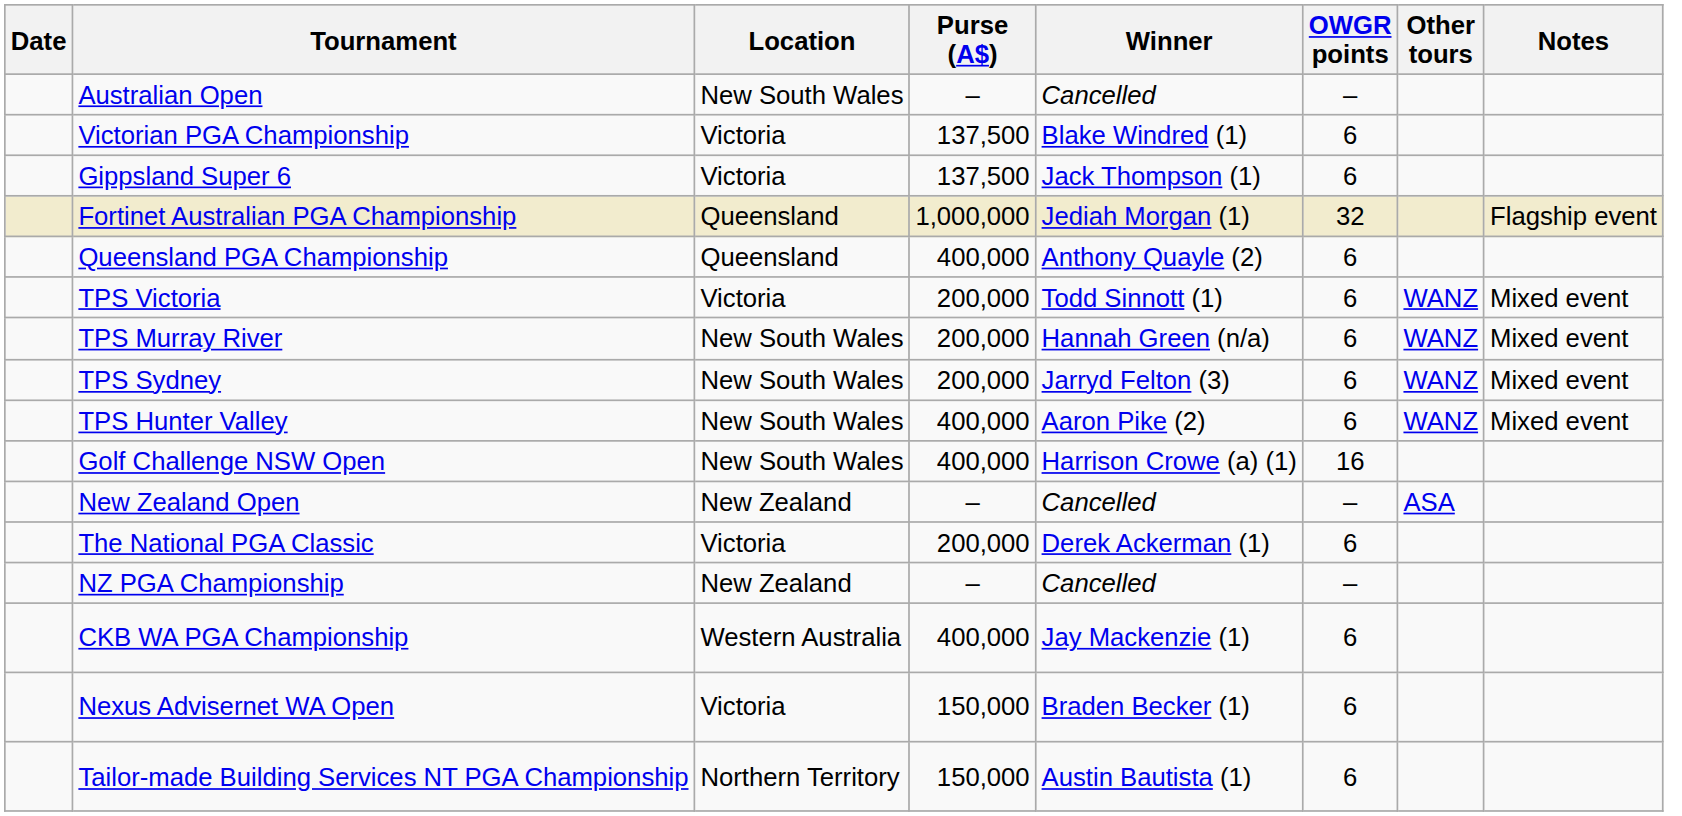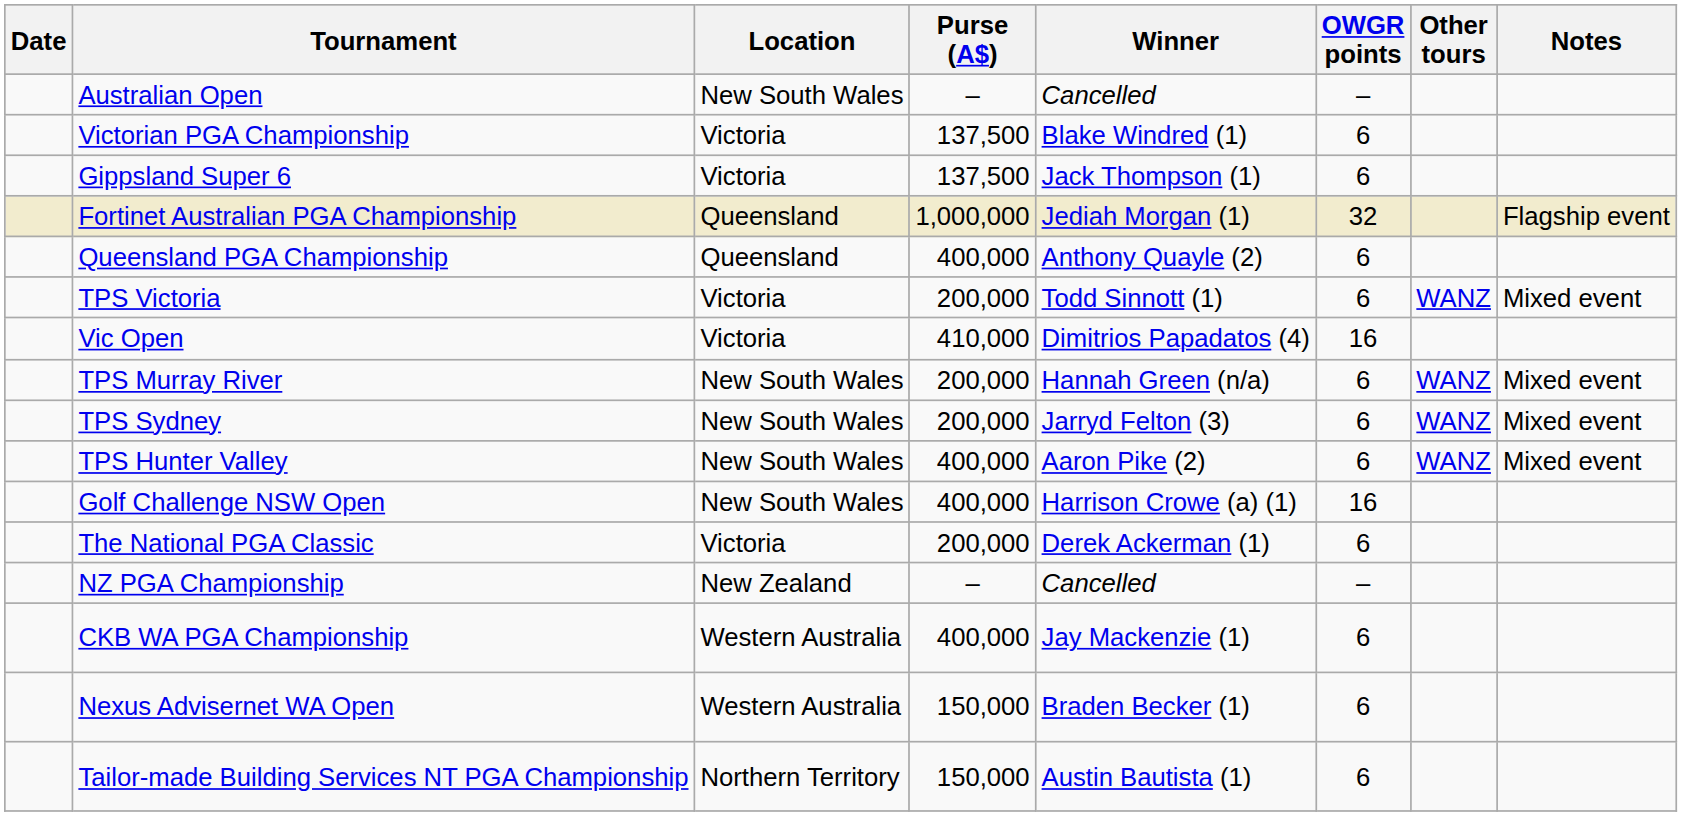 <table class="wikitable" style="font-size:95%">
 <tr>
 <th>Date</th>
 <th>Tournament</th>
 <th>Location</th>
 <th>Purse<br>(<a href='#'>A$</a>)</th>
 <th>Winner</th>
 <th><a href='#'>OWGR</a><br>points</th>
 <th>Other<br>tours</th>
 <th>Notes</th>
 </tr>
 <tr>
 <td><s></s></td>
 <td><a href='#'>Australian Open</a></td>
 <td>New South Wales</td>
 <td align=center>–</td>
 <td><em>Cancelled</em></td>
 <td align=center>–</td>
 <td></td>
 <td></td>
 </tr>
 <tr>
 <td><br><s></s></td>
 <td><a href='#'>Victorian PGA Championship</a></td>
 <td>Victoria</td>
 <td align=right>137,500</td>
 <td> <a href='#'>Blake Windred</a> (1)</td>
 <td align=center>6</td>
 <td></td>
 <td></td>
 </tr>
 <tr>
 <td><br><s></s></td>
 <td><a href='#'>Gippsland Super 6</a></td>
 <td>Victoria</td>
 <td align=right>137,500</td>
 <td> <a href='#'>Jack Thompson</a> (1)</td>
 <td align=center>6</td>
 <td></td>
 <td></td>
 </tr>
 <tr style="background:#f2ecce;">
 <td><br><s></s></td>
 <td><a href='#'>Fortinet Australian PGA Championship</a></td>
 <td>Queensland</td>
 <td align=right>1,000,000</td>
 <td> <a href='#'>Jediah Morgan</a> (1)</td>
 <td align=center>32</td>
 <td></td>
 <td>Flagship event</td>
 </tr>
 <tr>
 <td></td>
 <td><a href='#'>Queensland PGA Championship</a></td>
 <td>Queensland</td>
 <td align=right>400,000</td>
 <td> <a href='#'>Anthony Quayle</a> (2)</td>
 <td align=center>6</td>
 <td></td>
 <td></td>
 </tr>
 <tr>
 <td></td>
 <td><a href='#'>TPS Victoria</a></td>
 <td>Victoria</td>
 <td align=right>200,000</td>
 <td> <a href='#'>Todd Sinnott</a> (1)</td>
 <td align=center>6</td>
 <td><a href='#'>WANZ</a></td>
 <td>Mixed event</td>
 </tr>
 <tr>
 <td></td>
+<td><a href='#'>Vic Open</a></td>
+<td>Victoria</td>
+<td align=right>410,000</td>
+<td> <a href='#'>Dimitrios Papadatos</a> (4)</td>
+<td align=center>16</td>
+<td></td>
+<td></td>
+</tr>
+<tr>
+<td></td>
 <td><a href='#'>TPS Murray River</a></td>
 <td>New South Wales</td>
 <td align=right>200,000</td>
 <td> <a href='#'>Hannah Green</a> (n/a)</td>
 <td align=center>6</td>
 <td><a href='#'>WANZ</a></td>
 <td>Mixed event</td>
 </tr>
 <tr>
 <td></td>
 <td><a href='#'>TPS Sydney</a></td>
 <td>New South Wales</td>
 <td align=right>200,000</td>
 <td> <a href='#'>Jarryd Felton</a> (3)</td>
 <td align=center>6</td>
 <td><a href='#'>WANZ</a></td>
 <td>Mixed event</td>
 </tr>
 <tr>
 <td></td>
 <td><a href='#'>TPS Hunter Valley</a></td>
 <td>New South Wales</td>
 <td align=right>400,000</td>
 <td> <a href='#'>Aaron Pike</a> (2)</td>
 <td align=center>6</td>
 <td><a href='#'>WANZ</a></td>
 <td>Mixed event</td>
 </tr>
 <tr>
 <td></td>
 <td><a href='#'>Golf Challenge NSW Open</a></td>
 <td>New South Wales</td>
 <td align=right>400,000</td>
 <td> <a href='#'>Harrison Crowe</a> (a) (1)</td>
 <td align=center>16</td>
 <td></td>
 <td></td>
 </tr>
 <tr>
-<td><s></s><br><s></s></td>
-<td><a href='#'>New Zealand Open</a></td>
-<td>New Zealand</td>
-<td align=center>–</td>
-<td><em>Cancelled</em></td>
-<td align=center>–</td>
-<td><a href='#'>ASA</a></td>
-<td></td>
-</tr>
-<tr>
 <td></td>
 <td><a href='#'>The National PGA Classic</a></td>
 <td>Victoria</td>
 <td align=right>200,000</td>
 <td> <a href='#'>Derek Ackerman</a> (1)</td>
 <td align=center>6</td>
 <td></td>
 <td></td>
 </tr>
 <tr>
 <td><s></s></td>
 <td><a href='#'>NZ PGA Championship</a></td>
 <td>New Zealand</td>
 <td align=center>–</td>
 <td><em>Cancelled</em></td>
 <td align=center>–</td>
 <td></td>
 <td></td>
 </tr>
 <tr>
 <td><br><s></s><br><s></s></td>
 <td><a href='#'>CKB WA PGA Championship</a></td>
 <td>Western Australia</td>
 <td align=right>400,000</td>
 <td> <a href='#'>Jay Mackenzie</a> (1)</td>
 <td align=center>6</td>
 <td></td>
 <td></td>
 </tr>
 <tr>
 <td><br><s></s><br><s></s></td>
 <td><a href='#'>Nexus Advisernet WA Open</a></td>
-<td>Victoria</td>
+<td>Western Australia</td>
 <td align=right>150,000</td>
 <td> <a href='#'>Braden Becker</a> (1)</td>
 <td align=center>6</td>
 <td></td>
 <td></td>
 </tr>
 <tr>
 <td><br><s></s><br><s></s></td>
 <td><a href='#'>Tailor-made Building Services NT PGA Championship</a></td>
 <td>Northern Territory</td>
 <td align=right>150,000</td>
 <td> <a href='#'>Austin Bautista</a> (1)</td>
 <td align=center>6</td>
 <td></td>
 <td></td>
 </tr>
 </table>
